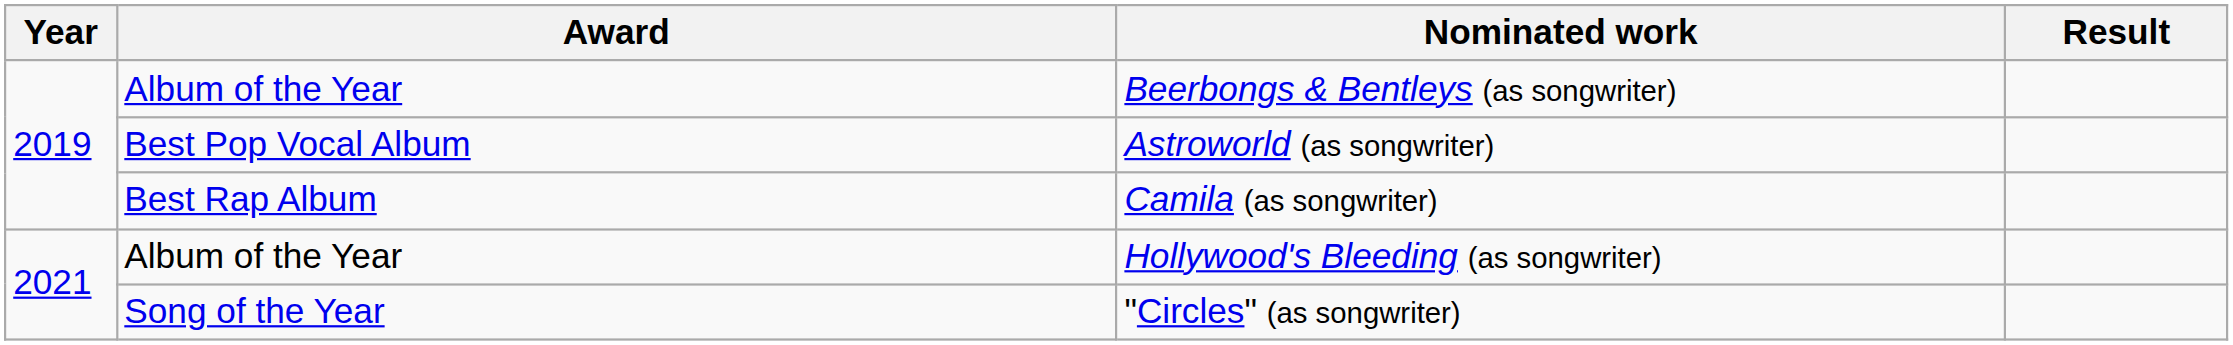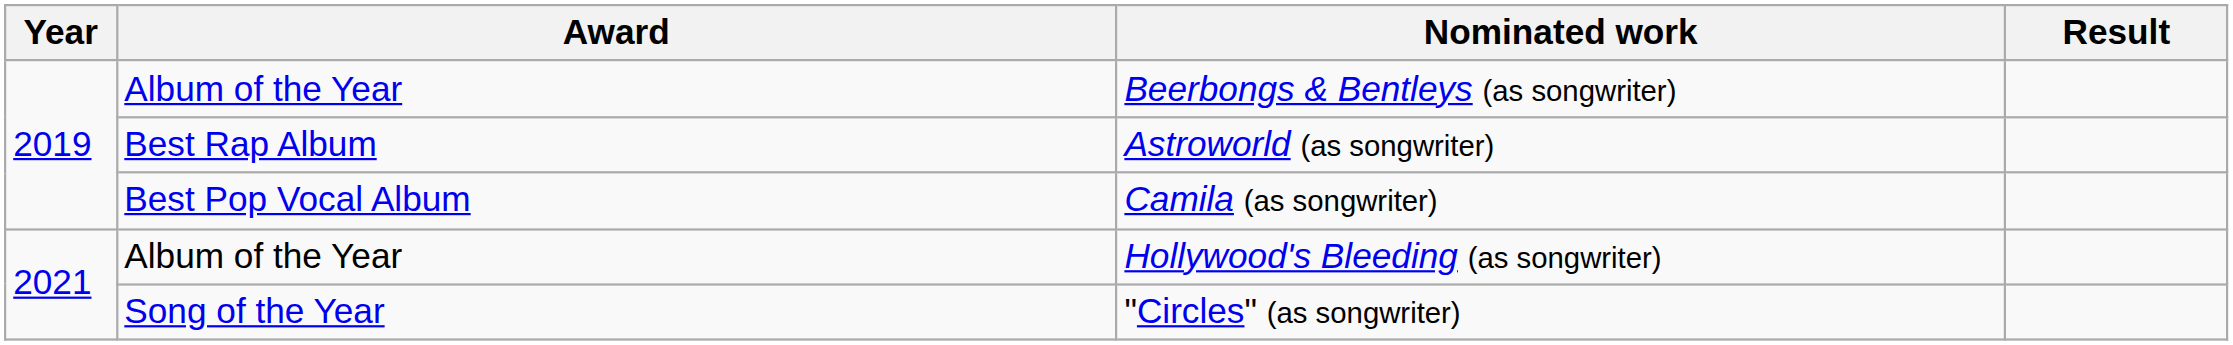 <table class="wikitable" width="80%">
 <tr>
 <th width="5%">Year</th>
 <th width="45%">Award</th>
 <th width="40%">Nominated work</th>
 <th width="10%">Result</th>
 </tr>
 <tr>
 <td rowspan="3"><a href='#'>2019</a></td>
 <td><a href='#'>Album of the Year</a></td>
 <td><em><a href='#'>Beerbongs & Bentleys</a></em> <small>(as songwriter)</small></td>
 <td></td>
 </tr>
 <tr>
-<td><a href='#'>Best Pop Vocal Album</a></td>
+<td><a href='#'>Best Rap Album</a></td>
 <td><em><a href='#'>Astroworld</a></em> <small>(as songwriter)</small></td>
 <td></td>
 </tr>
 <tr>
-<td><a href='#'>Best Rap Album</a></td>
+<td><a href='#'>Best Pop Vocal Album</a></td>
 <td><em><a href='#'>Camila</a></em> <small>(as songwriter)</small></td>
 <td></td>
 </tr>
 <tr>
 <td rowspan="2"><a href='#'>2021</a></td>
 <td>Album of the Year</td>
 <td><em><a href='#'>Hollywood's Bleeding</a></em> <small>(as songwriter)</small></td>
 <td></td>
 </tr>
 <tr>
 <td><a href='#'>Song of the Year</a></td>
 <td>"<a href='#'>Circles</a>" <small>(as songwriter)</small></td>
 <td></td>
 </tr>
 </table>
